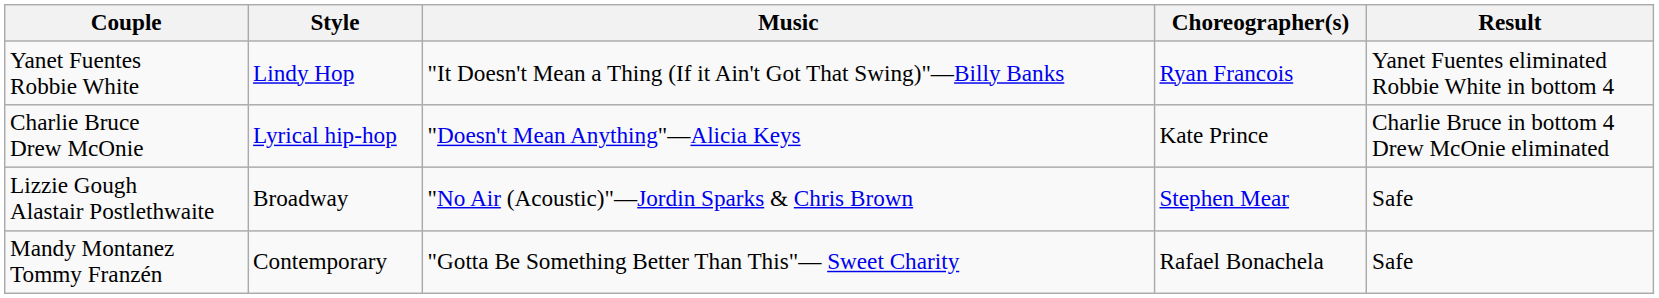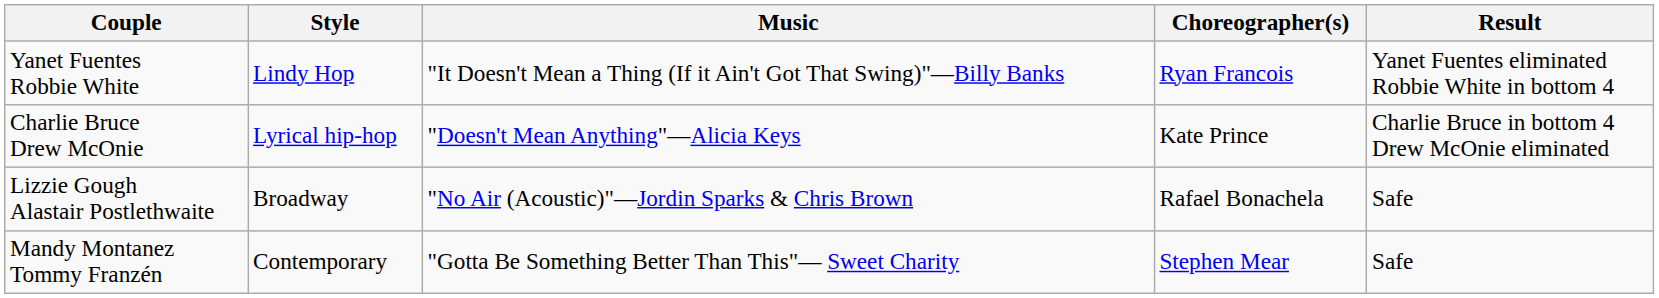 <table class="wikitable" style="width:90%;">
 <tr>
 <th>Couple</th>
 <th>Style</th>
 <th>Music</th>
 <th>Choreographer(s)</th>
 <th>Result</th>
 </tr>
 <tr>
 <td>Yanet Fuentes<br>Robbie White</td>
 <td><a href='#'>Lindy Hop</a></td>
 <td>"It Doesn't Mean a Thing (If it Ain't Got That Swing)"—<a href='#'>Billy Banks</a></td>
 <td><a href='#'>Ryan Francois</a></td>
 <td>Yanet Fuentes eliminated<br>Robbie White in bottom 4</td>
 </tr>
 <tr>
 <td>Charlie Bruce<br>Drew McOnie</td>
 <td><a href='#'>Lyrical hip-hop</a></td>
 <td>"<a href='#'>Doesn't Mean Anything</a>"—<a href='#'>Alicia Keys</a></td>
 <td>Kate Prince</td>
 <td>Charlie Bruce in bottom 4<br>Drew McOnie eliminated</td>
 </tr>
 <tr>
 <td>Lizzie Gough<br>Alastair Postlethwaite</td>
 <td>Broadway</td>
 <td>"<a href='#'>No Air</a> (Acoustic)"—<a href='#'>Jordin Sparks</a> & <a href='#'>Chris Brown</a></td>
-<td><a href='#'>Stephen Mear</a></td>
+<td>Rafael Bonachela</td>
 <td>Safe</td>
 </tr>
 <tr>
 <td>Mandy Montanez<br>Tommy Franzén</td>
 <td>Contemporary</td>
 <td>"Gotta Be Something Better Than This"— <a href='#'>Sweet Charity</a></td>
-<td>Rafael Bonachela</td>
+<td><a href='#'>Stephen Mear</a></td>
 <td>Safe</td>
 </tr>
 </table>
